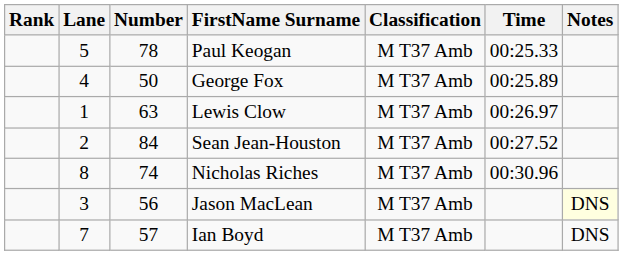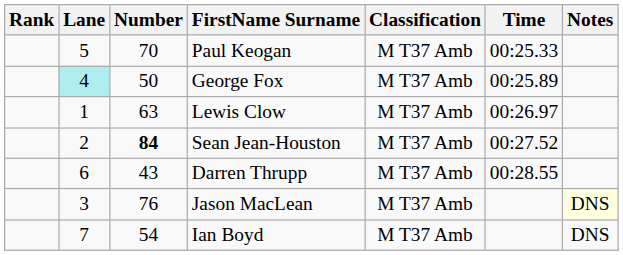 <table class="wikitable sortable" style="text-align:center">
 <tr>
 <th>Rank</th>
 <th>Lane</th>
 <th>Number</th>
 <th>FirstName Surname</th>
 <th>Classification</th>
 <th>Time</th>
 <th>Notes</th>
 </tr>
 <tr>
 <td></td>
 <td>5</td>
-<td>78</td>
+<td>70</td>
 <td style="text-align:left"> Paul Keogan</td>
 <td>M T37 Amb</td>
 <td>00:25.33</td>
 <td></td>
 </tr>
 <tr>
 <td></td>
-<td>4</td>
+<td style="background: paleturquoise;">4</td>
 <td>50</td>
 <td style="text-align:left"> George Fox</td>
 <td>M T37 Amb</td>
 <td>00:25.89</td>
 <td></td>
 </tr>
 <tr>
 <td></td>
 <td>1</td>
 <td>63</td>
 <td style="text-align:left"> Lewis Clow</td>
 <td>M T37 Amb</td>
 <td>00:26.97</td>
 <td></td>
 </tr>
 <tr>
 <td></td>
 <td>2</td>
-<td>84</td>
+<td><strong>84</strong></td>
 <td style="text-align:left"> Sean Jean-Houston</td>
 <td>M T37 Amb</td>
 <td>00:27.52</td>
 <td></td>
 </tr>
 <tr>
 <td></td>
-<td>8</td>
-<td>74</td>
-<td style="text-align:left"> Nicholas Riches</td>
+<td>6</td>
+<td>43</td>
+<td style="text-align:left"> Darren Thrupp</td>
 <td>M T37 Amb</td>
-<td>00:30.96</td>
+<td>00:28.55</td>
 <td></td>
 </tr>
 <tr>
 <td></td>
 <td>3</td>
-<td>56</td>
+<td>76</td>
 <td style="text-align:left"> Jason MacLean</td>
 <td>M T37 Amb</td>
 <td></td>
 <td style="background: lightyellow;">DNS</td>
 </tr>
 <tr>
 <td></td>
 <td>7</td>
-<td>57</td>
+<td>54</td>
 <td style="text-align:left"> Ian Boyd</td>
 <td>M T37 Amb</td>
 <td></td>
 <td>DNS</td>
 </tr>
 </table>
